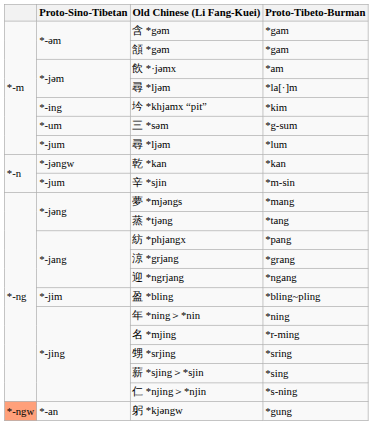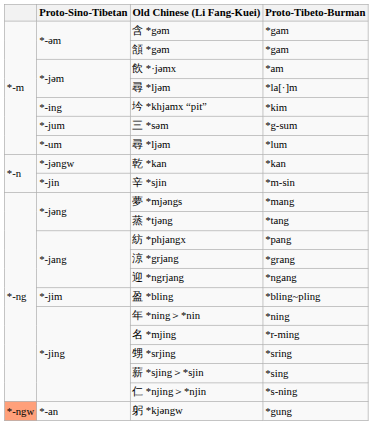 <table class="wikitable">
 <tr>
 <th></th>
 <th>Proto-Sino-Tibetan</th>
 <th>Old Chinese (Li Fang-Kuei)</th>
 <th>Proto-Tibeto-Burman</th>
 </tr>
 <tr>
 <td rowspan="7">*-m</td>
 <td rowspan="2">*-əm</td>
 <td>含 *gəm</td>
 <td>*gam</td>
 </tr>
 <tr>
 <td>頷 *gəm</td>
 <td>*gam</td>
 </tr>
 <tr>
 <td rowspan="2">*-jəm</td>
 <td>飲 *·jəmx</td>
 <td>*am</td>
 </tr>
 <tr>
 <td>尋 *ljəm</td>
 <td>*la[·]m</td>
 </tr>
 <tr>
 <td>*-ing</td>
 <td>坅 *khjamx “pit”</td>
 <td>*kim</td>
 </tr>
 <tr>
-<td>*-um</td>
+<td>*-jum</td>
 <td>三 *səm</td>
 <td>*g-sum</td>
 </tr>
 <tr>
-<td>*-jum</td>
+<td>*-um</td>
 <td>尋 *ljəm</td>
 <td>*lum</td>
 </tr>
 <tr>
 <td rowspan="2">*-n</td>
 <td>*-jəngw</td>
 <td>乾 *kan</td>
 <td>*kan</td>
 </tr>
 <tr>
-<td>*-jum</td>
+<td>*-jin</td>
 <td>辛 *sjin</td>
 <td>*m-sin</td>
 </tr>
 <tr>
 <td rowspan="11">*-ng</td>
 <td rowspan="2">*-jəng</td>
 <td>夢 *mjəngs</td>
 <td>*mang</td>
 </tr>
 <tr>
 <td>蒸 *tjəng</td>
 <td>*tang</td>
 </tr>
 <tr>
 <td rowspan="3">*-jang</td>
 <td>紡 *phjangx</td>
 <td>*pang</td>
 </tr>
 <tr>
 <td>涼 *grjang</td>
 <td>*grang</td>
 </tr>
 <tr>
 <td>迎 *ngrjang</td>
 <td>*ngang</td>
 </tr>
 <tr>
 <td>*-jim</td>
 <td>盈 *bling</td>
 <td>*bling~pling</td>
 </tr>
 <tr>
 <td rowspan="5">*-jing</td>
 <td>年 *ning＞*nin</td>
 <td>*ning</td>
 </tr>
 <tr>
 <td>名 *mjing</td>
 <td>*r-ming</td>
 </tr>
 <tr>
 <td>甥 *srjing</td>
 <td>*sring</td>
 </tr>
 <tr>
 <td>薪 *sjing＞*sjin</td>
 <td>*sing</td>
 </tr>
 <tr>
 <td>仁 *njing＞*njin</td>
 <td>*s-ning</td>
 </tr>
 <tr>
 <td style="background: lightsalmon;">*-ngw</td>
 <td>*-an</td>
 <td>躬 *kjəngw</td>
 <td>*gung</td>
 </tr>
 </table>
